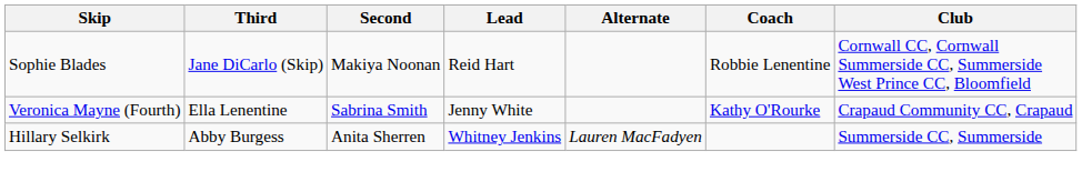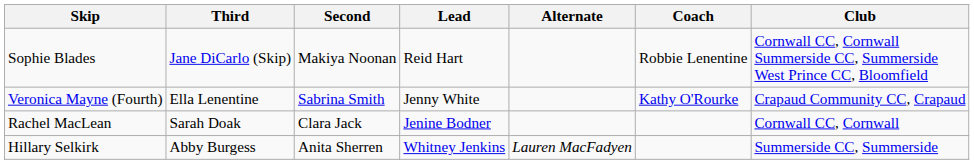 <table class="wikitable">
 <tr>
 <th scope="col">Skip</th>
 <th scope="col">Third</th>
 <th scope="col">Second</th>
 <th scope="col">Lead</th>
 <th scope="col">Alternate</th>
 <th scope="col">Coach</th>
 <th scope="col">Club</th>
 </tr>
 <tr>
 <td>Sophie Blades</td>
 <td><a href='#'>Jane DiCarlo</a> (Skip)</td>
 <td>Makiya Noonan</td>
 <td>Reid Hart</td>
 <td></td>
 <td>Robbie Lenentine</td>
 <td><a href='#'>Cornwall CC</a>, <a href='#'>Cornwall</a> <br> <a href='#'>Summerside CC</a>, <a href='#'>Summerside</a> <br> <a href='#'>West Prince CC</a>, <a href='#'>Bloomfield</a></td>
 </tr>
 <tr>
 <td><a href='#'>Veronica Mayne</a> (Fourth)</td>
 <td>Ella Lenentine</td>
 <td><a href='#'>Sabrina Smith</a></td>
 <td>Jenny White</td>
 <td></td>
 <td><a href='#'>Kathy O'Rourke</a></td>
 <td><a href='#'>Crapaud Community CC</a>, <a href='#'>Crapaud</a></td>
 </tr>
 <tr>
+<td>Rachel MacLean</td>
+<td>Sarah Doak</td>
+<td>Clara Jack</td>
+<td><a href='#'>Jenine Bodner</a></td>
+<td></td>
+<td></td>
+<td><a href='#'>Cornwall CC</a>, <a href='#'>Cornwall</a></td>
+</tr>
+<tr>
 <td>Hillary Selkirk</td>
 <td>Abby Burgess</td>
 <td>Anita Sherren</td>
 <td><a href='#'>Whitney Jenkins</a></td>
 <td><em>Lauren MacFadyen</em></td>
 <td></td>
 <td><a href='#'>Summerside CC</a>, <a href='#'>Summerside</a></td>
 </tr>
 </table>
